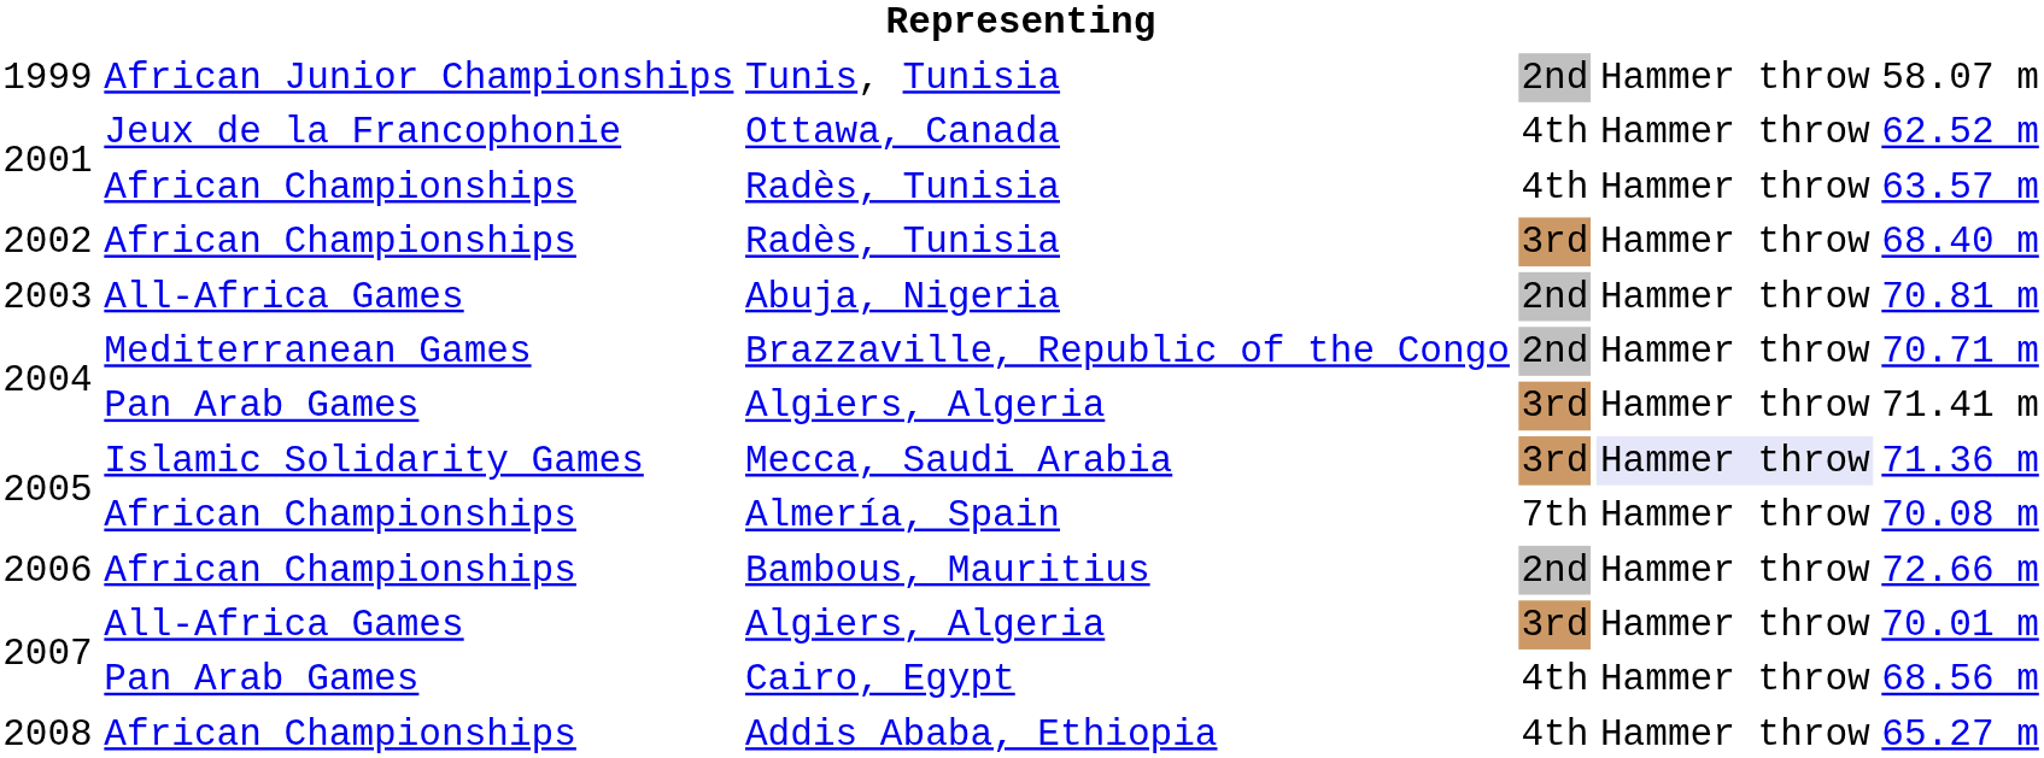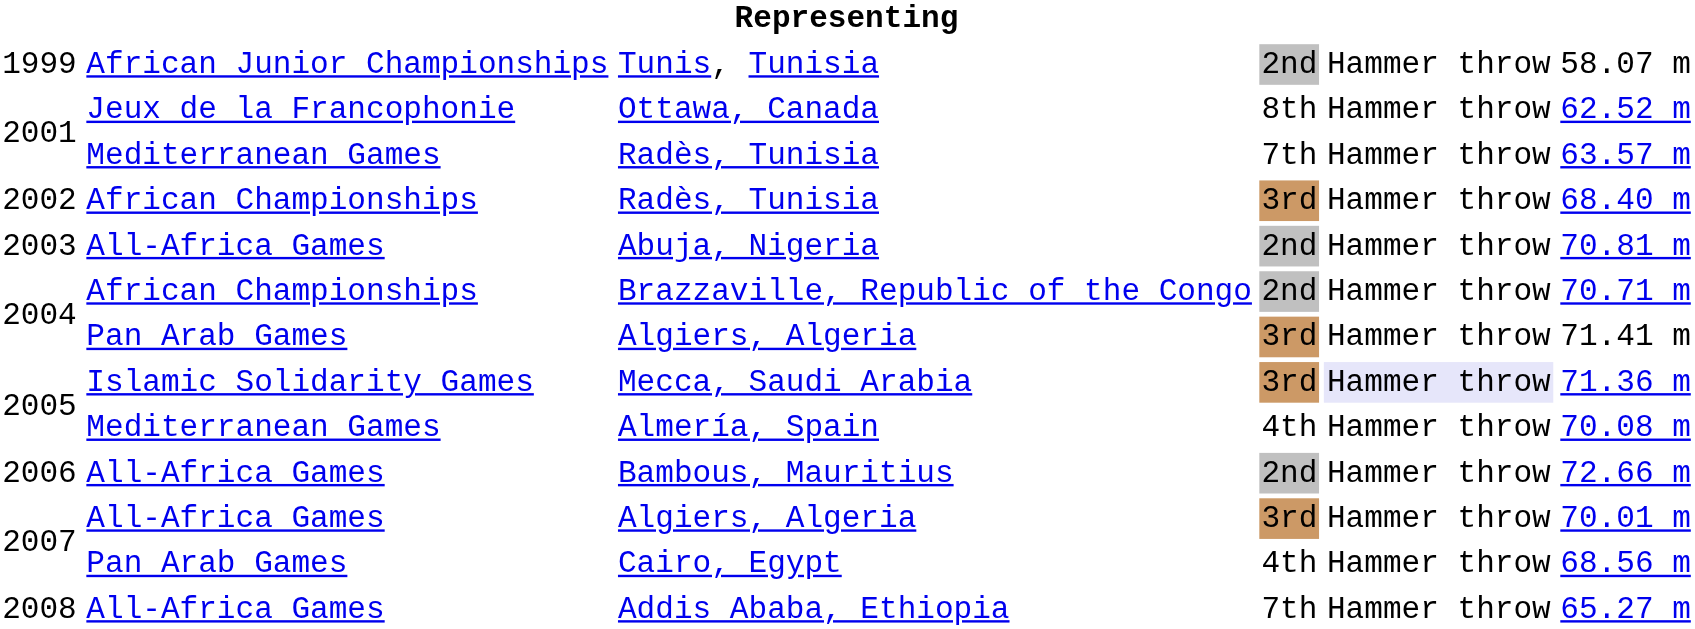 <table>
 <tr>
 <th colspan="6">Representing </th>
 </tr>
 <tr>
 <td>1999</td>
 <td><a href='#'>African Junior Championships</a></td>
 <td><a href='#'>Tunis</a>, <a href='#'>Tunisia</a></td>
 <td bgcolor=silver>2nd</td>
 <td>Hammer throw</td>
 <td>58.07 m</td>
 </tr>
 <tr>
 <td rowspan=2>2001</td>
 <td><a href='#'>Jeux de la Francophonie</a></td>
 <td><a href='#'>Ottawa, Canada</a></td>
-<td>4th</td>
+<td>8th</td>
 <td>Hammer throw</td>
 <td><a href='#'>62.52 m</a></td>
 </tr>
 <tr>
-<td><a href='#'>African Championships</a></td>
+<td><a href='#'>Mediterranean Games</a></td>
 <td><a href='#'>Radès, Tunisia</a></td>
-<td>4th</td>
+<td>7th</td>
 <td>Hammer throw</td>
 <td><a href='#'>63.57 m</a></td>
 </tr>
 <tr>
 <td>2002</td>
 <td><a href='#'>African Championships</a></td>
 <td><a href='#'>Radès, Tunisia</a></td>
 <td bgcolor=cc9966>3rd</td>
 <td>Hammer throw</td>
 <td><a href='#'>68.40 m</a></td>
 </tr>
 <tr>
 <td>2003</td>
 <td><a href='#'>All-Africa Games</a></td>
 <td><a href='#'>Abuja, Nigeria</a></td>
 <td bgcolor=silver>2nd</td>
 <td>Hammer throw</td>
 <td><a href='#'>70.81 m</a></td>
 </tr>
 <tr>
 <td rowspan=2>2004</td>
-<td><a href='#'>Mediterranean Games</a></td>
+<td><a href='#'>African Championships</a></td>
 <td><a href='#'>Brazzaville, Republic of the Congo</a></td>
 <td bgcolor=silver>2nd</td>
 <td>Hammer throw</td>
 <td><a href='#'>70.71 m</a></td>
 </tr>
 <tr>
 <td><a href='#'>Pan Arab Games</a></td>
 <td><a href='#'>Algiers, Algeria</a></td>
 <td bgcolor=cc9966>3rd</td>
 <td>Hammer throw</td>
 <td>71.41 m</td>
 </tr>
 <tr>
 <td rowspan=2>2005</td>
 <td><a href='#'>Islamic Solidarity Games</a></td>
 <td><a href='#'>Mecca, Saudi Arabia</a></td>
 <td bgcolor=cc9966>3rd</td>
 <td style="background: lavender;">Hammer throw</td>
 <td><a href='#'>71.36 m</a></td>
 </tr>
 <tr>
-<td><a href='#'>African Championships</a></td>
+<td><a href='#'>Mediterranean Games</a></td>
 <td><a href='#'>Almería, Spain</a></td>
-<td>7th</td>
+<td>4th</td>
 <td>Hammer throw</td>
 <td><a href='#'>70.08 m</a></td>
 </tr>
 <tr>
 <td>2006</td>
-<td><a href='#'>African Championships</a></td>
+<td><a href='#'>All-Africa Games</a></td>
 <td><a href='#'>Bambous, Mauritius</a></td>
 <td bgcolor=silver>2nd</td>
 <td>Hammer throw</td>
 <td><a href='#'>72.66 m</a></td>
 </tr>
 <tr>
 <td rowspan=2>2007</td>
 <td><a href='#'>All-Africa Games</a></td>
 <td><a href='#'>Algiers, Algeria</a></td>
 <td bgcolor=cc9966>3rd</td>
 <td>Hammer throw</td>
 <td><a href='#'>70.01 m</a></td>
 </tr>
 <tr>
 <td><a href='#'>Pan Arab Games</a></td>
 <td><a href='#'>Cairo, Egypt</a></td>
 <td>4th</td>
 <td>Hammer throw</td>
 <td><a href='#'>68.56 m</a></td>
 </tr>
 <tr>
 <td>2008</td>
-<td><a href='#'>African Championships</a></td>
+<td><a href='#'>All-Africa Games</a></td>
 <td><a href='#'>Addis Ababa, Ethiopia</a></td>
-<td>4th</td>
+<td>7th</td>
 <td>Hammer throw</td>
 <td><a href='#'>65.27 m</a></td>
 </tr>
 </table>
